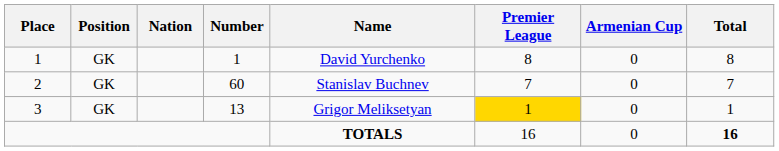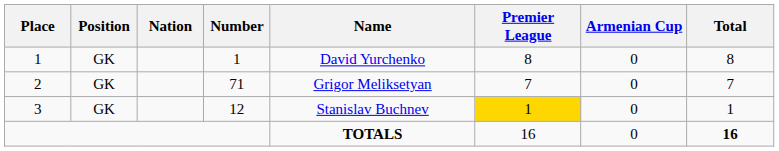 <table class="wikitable" style="font-size: 95%; text-align: center;">
 <tr>
 <th width=60>Place</th>
 <th width=60>Position</th>
 <th width=60>Nation</th>
 <th width=60>Number</th>
 <th width=200>Name</th>
 <th width=100><a href='#'>Premier League</a></th>
 <th width=100><a href='#'>Armenian Cup</a></th>
 <th width=80><strong>Total</strong></th>
 </tr>
 <tr>
 <td>1</td>
 <td>GK</td>
 <td></td>
 <td>1</td>
 <td><a href='#'>David Yurchenko</a></td>
 <td>8</td>
 <td>0</td>
 <td>8</td>
 </tr>
 <tr>
 <td>2</td>
 <td>GK</td>
 <td></td>
-<td>60</td>
-<td><a href='#'>Stanislav Buchnev</a></td>
+<td>71</td>
+<td><a href='#'>Grigor Meliksetyan</a></td>
 <td>7</td>
 <td>0</td>
 <td>7</td>
 </tr>
 <tr>
 <td>3</td>
 <td>GK</td>
 <td></td>
-<td>13</td>
-<td><a href='#'>Grigor Meliksetyan</a></td>
+<td>12</td>
+<td><a href='#'>Stanislav Buchnev</a></td>
 <td style="background: gold;">1</td>
 <td>0</td>
 <td>1</td>
 </tr>
 <tr>
 <td colspan="4"></td>
 <td><strong>TOTALS</strong></td>
 <td>16</td>
 <td>0</td>
 <td><strong>16</strong></td>
 </tr>
 </table>
